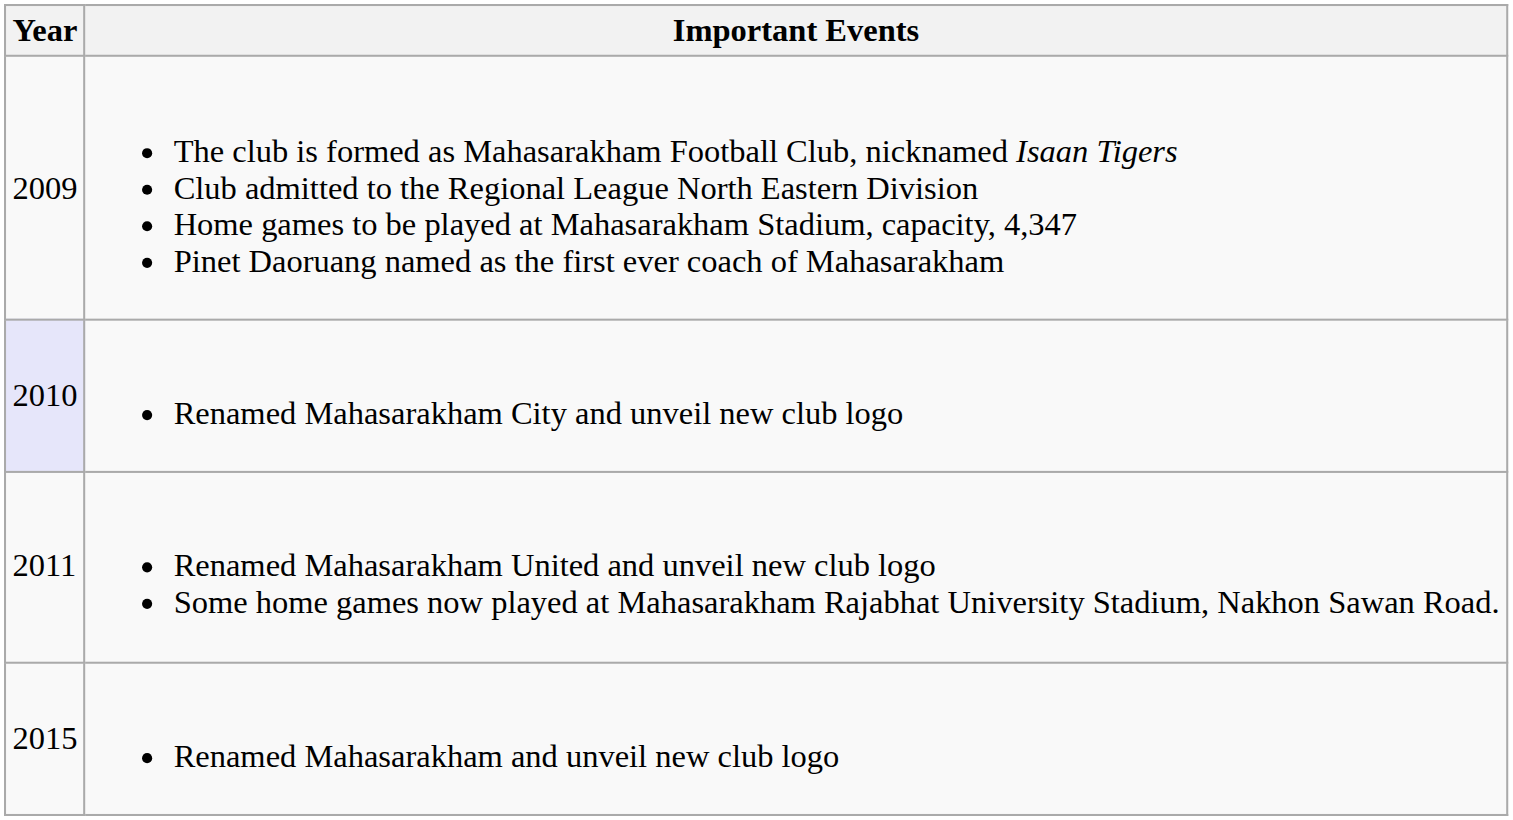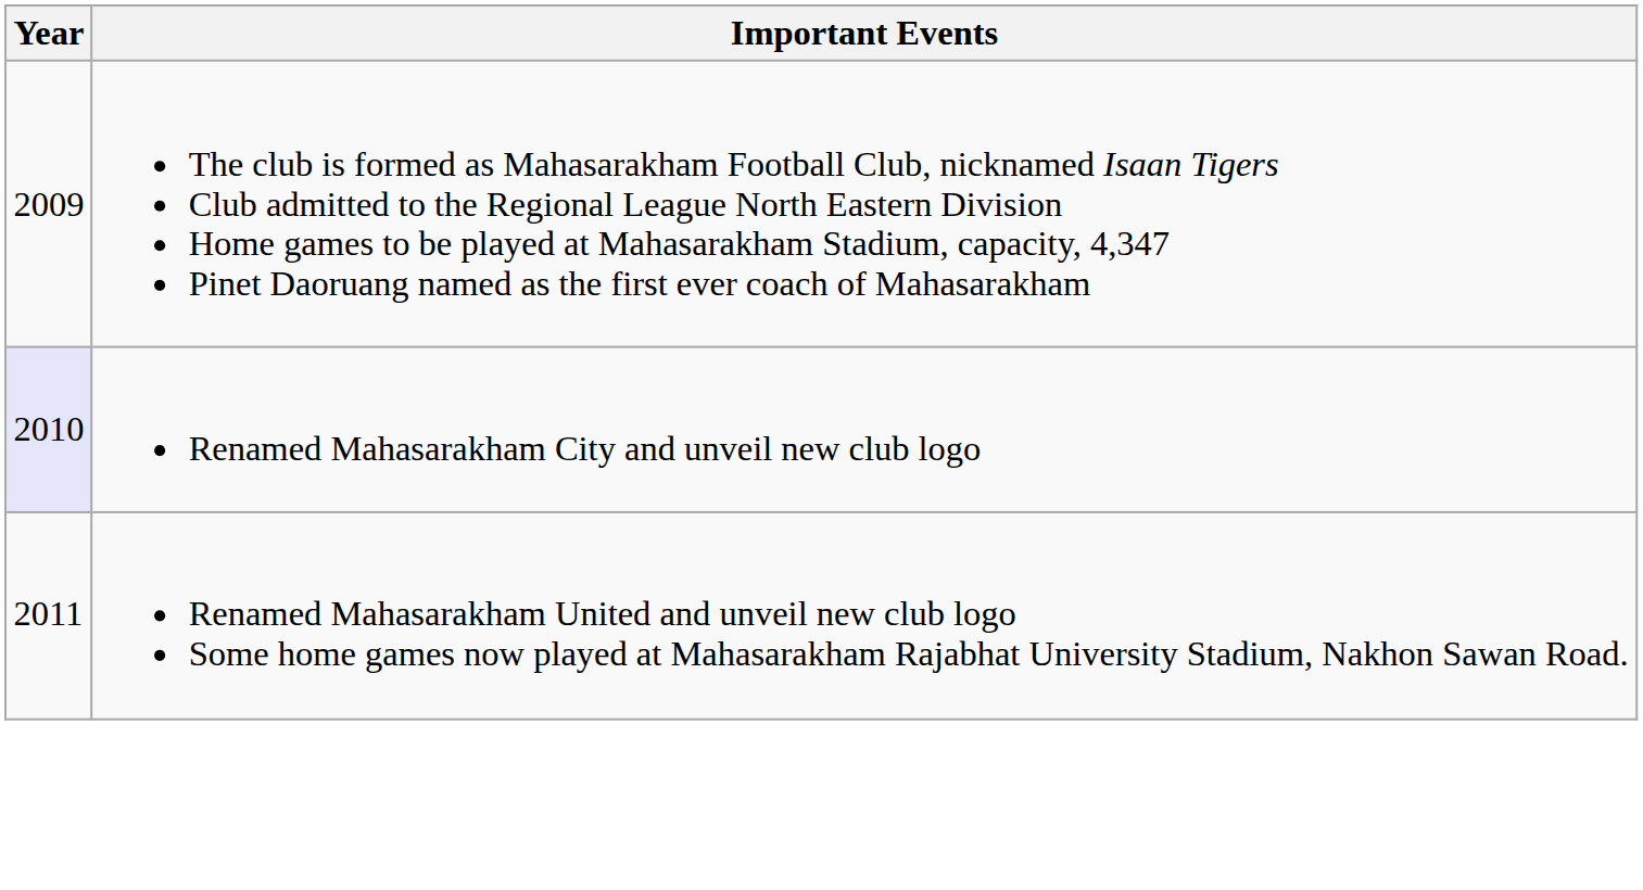 <table class="wikitable">
 <tr>
 <th>Year</th>
 <th>Important Events</th>
 </tr>
 <tr>
 <td>2009</td>
 <td><br><ul><li>The club is formed as Mahasarakham Football Club, nicknamed <em>Isaan Tigers</em></li><li>Club admitted to the Regional League North Eastern Division</li><li>Home games to be played at Mahasarakham Stadium, capacity, 4,347</li><li>Pinet Daoruang named as the first ever coach of Mahasarakham</li></ul></td>
 </tr>
 <tr>
 <td style="background: lavender;">2010</td>
 <td><br><ul><li>Renamed Mahasarakham City and unveil new club logo</li></ul></td>
 </tr>
 <tr>
 <td>2011</td>
 <td><br><ul><li>Renamed Mahasarakham United and unveil new club logo</li><li>Some home games now played at Mahasarakham Rajabhat University Stadium, Nakhon Sawan Road.</li></ul></td>
 </tr>
-<tr>
-<td>2015</td>
-<td><br><ul><li>Renamed Mahasarakham and unveil new club logo</li></ul></td>
-</tr>
 </table>
